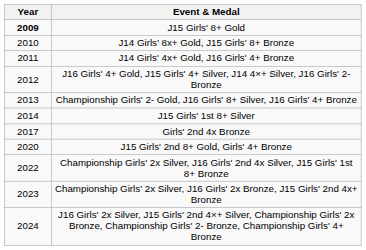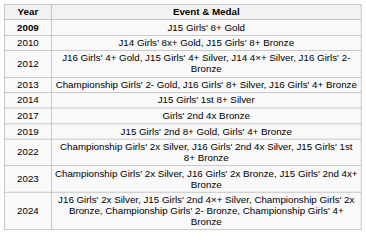 <table class="wikitable" style="text-align:center">
 <tr>
 <th width=70>Year</th>
 <th width=500>Event & Medal</th>
 </tr>
 <tr>
 <td><strong>2009</strong></td>
 <td>J15 Girls' 8+ Gold</td>
 </tr>
 <tr>
 <td>2010</td>
 <td>J14 Girls’ 8x+ Gold, J15 Girls' 8+ Bronze</td>
-</tr>
-<tr>
-<td>2011</td>
-<td>J14 Girls' 4x+ Gold, J16 Girls' 4+ Bronze</td>
 </tr>
 <tr>
 <td>2012</td>
 <td>J16 Girls' 4+ Gold, J15 Girls' 4+ Silver, J14 4×+ Silver, J16 Girls' 2- Bronze</td>
 </tr>
 <tr>
 <td>2013</td>
 <td>Championship Girls' 2- Gold, J16 Girls' 8+ Silver, J16 Girls' 4+ Bronze</td>
 </tr>
 <tr>
 <td>2014</td>
 <td>J15 Girls' 1st 8+ Silver</td>
 </tr>
 <tr>
 <td>2017</td>
 <td>Girls' 2nd 4x Bronze</td>
 </tr>
 <tr>
-<td>2020</td>
+<td>2019</td>
 <td>J15 Girls' 2nd 8+ Gold, Girls' 4+ Bronze</td>
 </tr>
 <tr>
 <td>2022</td>
 <td>Championship Girls' 2x Silver, J16 Girls' 2nd 4x Silver, J15 Girls' 1st 8+ Bronze</td>
 </tr>
 <tr>
 <td>2023</td>
 <td>Championship Girls' 2x Silver, J16 Girls' 2x Bronze, J15 Girls' 2nd 4x+ Bronze</td>
 </tr>
 <tr>
 <td>2024</td>
 <td>J16 Girls' 2x Silver, J15 Girls' 2nd 4×+ Silver, Championship Girls' 2x Bronze, Championship Girls' 2- Bronze, Championship Girls' 4+ Bronze</td>
 </tr>
 </table>
